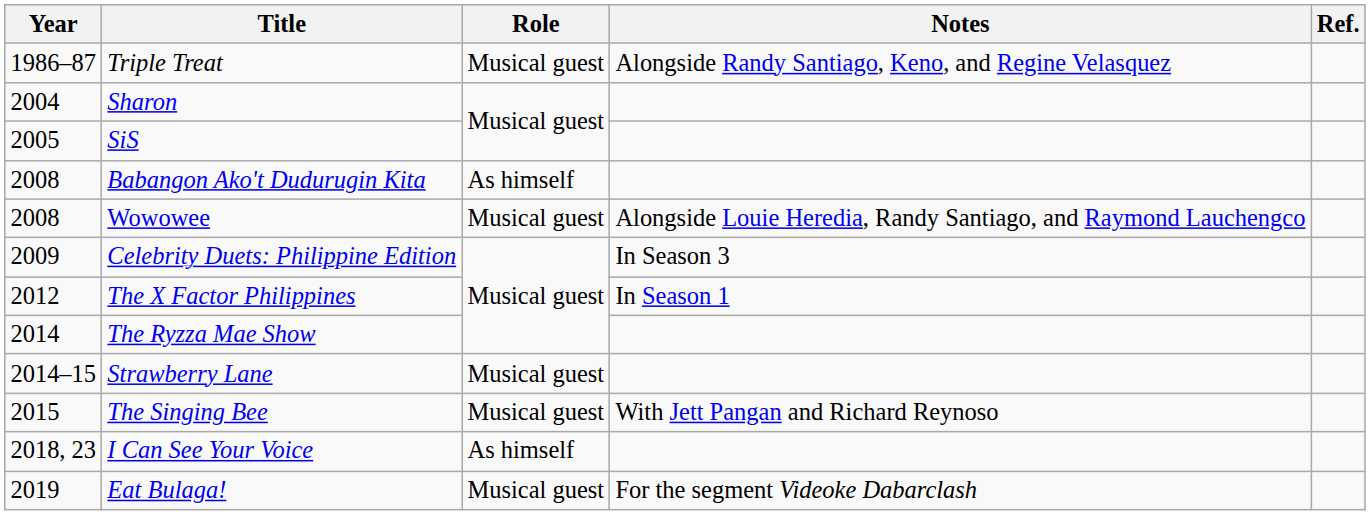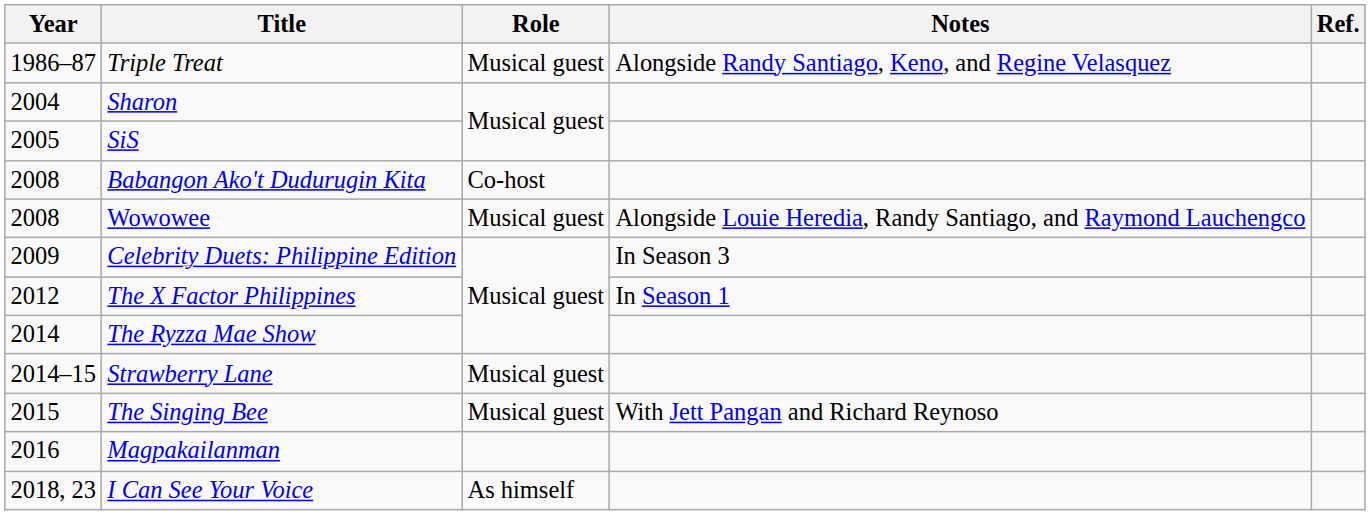 <table class="wikitable">
 <tr>
 <th>Year</th>
 <th>Title</th>
 <th>Role</th>
 <th>Notes</th>
 <th>Ref.</th>
 </tr>
 <tr>
 <td>1986–87</td>
 <td><em>Triple Treat</em></td>
 <td>Musical guest</td>
 <td>Alongside <a href='#'>Randy Santiago</a>, <a href='#'>Keno</a>, and <a href='#'>Regine Velasquez</a></td>
 <td></td>
 </tr>
 <tr>
 <td>2004</td>
 <td><a href='#'><em>Sharon</em></a></td>
 <td rowspan="2">Musical guest</td>
 <td></td>
 <td></td>
 </tr>
 <tr>
 <td>2005</td>
 <td><em><a href='#'>SiS</a></em></td>
 <td></td>
 <td></td>
 </tr>
 <tr>
 <td>2008</td>
 <td><em><a href='#'>Babangon Ako't Dudurugin Kita</a></em></td>
-<td>As himself</td>
+<td>Co-host</td>
 <td></td>
 <td></td>
 </tr>
 <tr>
 <td>2008</td>
 <td><a href='#'>Wowowee</a></td>
 <td>Musical guest</td>
 <td>Alongside <a href='#'>Louie Heredia</a>, Randy Santiago, and <a href='#'>Raymond Lauchengco</a></td>
 <td></td>
 </tr>
 <tr>
 <td>2009</td>
 <td><em><a href='#'>Celebrity Duets: Philippine Edition</a></em></td>
 <td rowspan="3">Musical guest</td>
 <td>In Season 3</td>
 <td></td>
 </tr>
 <tr>
 <td>2012</td>
 <td><em><a href='#'>The X Factor Philippines</a></em></td>
 <td>In <a href='#'>Season 1</a></td>
 <td></td>
 </tr>
 <tr>
 <td>2014</td>
 <td><em><a href='#'>The Ryzza Mae Show</a></em></td>
 <td></td>
 <td></td>
 </tr>
 <tr>
 <td>2014–15</td>
 <td><em><a href='#'>Strawberry Lane</a></em></td>
 <td>Musical guest</td>
 <td></td>
 <td></td>
 </tr>
 <tr>
 <td>2015</td>
 <td><em><a href='#'>The Singing Bee</a></em></td>
 <td>Musical guest</td>
 <td>With <a href='#'>Jett Pangan</a> and Richard Reynoso</td>
 <td></td>
 </tr>
 <tr>
+<td>2016</td>
+<td><a href='#'><em>Magpakailanman</em></a></td>
+<td></td>
+<td></td>
+<td></td>
+</tr>
+<tr>
 <td>2018, 23</td>
 <td><em><a href='#'>I Can See Your Voice</a></em></td>
 <td>As himself</td>
 <td></td>
 <td></td>
 </tr>
-<tr>
-<td>2019</td>
-<td><em><a href='#'>Eat Bulaga!</a></em></td>
-<td>Musical guest</td>
-<td>For the segment <em>Videoke Dabarclash</em></td>
-<td></td>
-</tr>
 </table>
